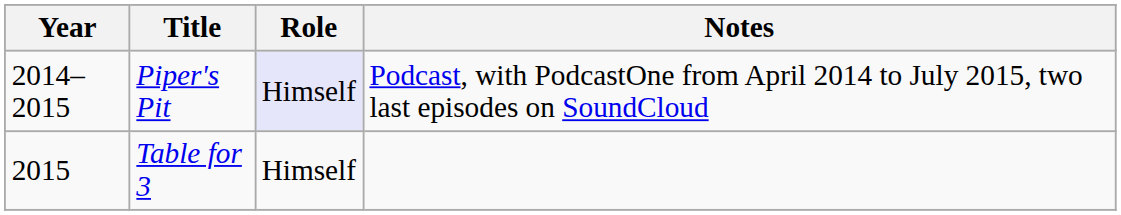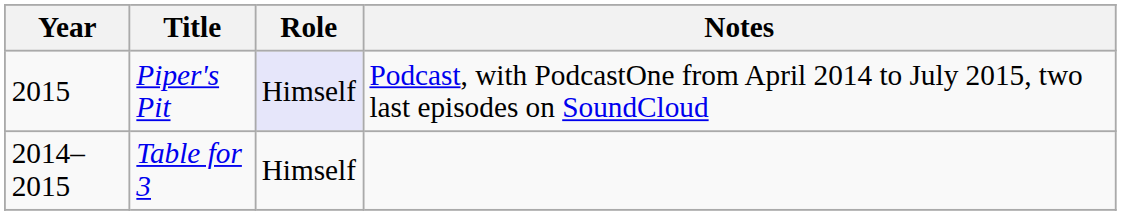 <table class="wikitable">
 <tr>
 <th>Year</th>
 <th>Title</th>
 <th>Role</th>
 <th>Notes</th>
 </tr>
 <tr>
-<td>2014–2015</td>
+<td>2015</td>
 <td><em><a href='#'>Piper's Pit</a></em></td>
 <td style="background: lavender;">Himself</td>
 <td><a href='#'>Podcast</a>, with PodcastOne from April 2014 to July 2015, two last episodes on <a href='#'>SoundCloud</a></td>
 </tr>
 <tr>
-<td>2015</td>
+<td>2014–2015</td>
 <td><em><a href='#'>Table for 3</a></em></td>
 <td>Himself</td>
 <td></td>
 </tr>
 </table>
